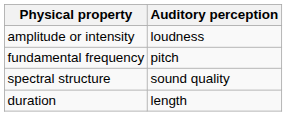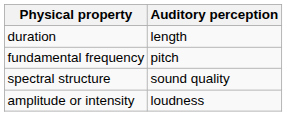 <table class="wikitable">
 <tr>
 <th>Physical property</th>
 <th>Auditory perception</th>
 </tr>
 <tr>
-<td>amplitude or intensity</td>
-<td>loudness</td>
+<td>duration</td>
+<td>length</td>
 </tr>
 <tr>
 <td>fundamental frequency</td>
 <td>pitch</td>
 </tr>
 <tr>
 <td>spectral structure</td>
 <td>sound quality</td>
 </tr>
 <tr>
-<td>duration</td>
-<td>length</td>
+<td>amplitude or intensity</td>
+<td>loudness</td>
 </tr>
 </table>
